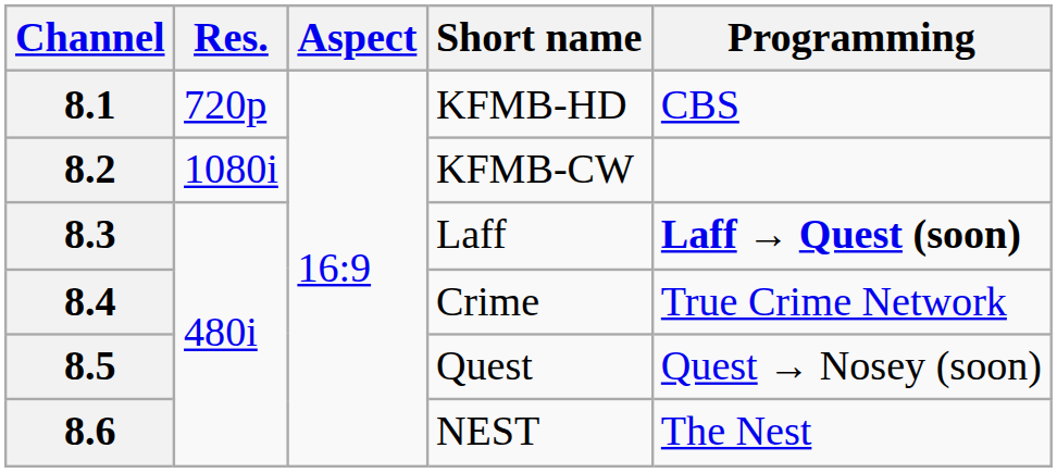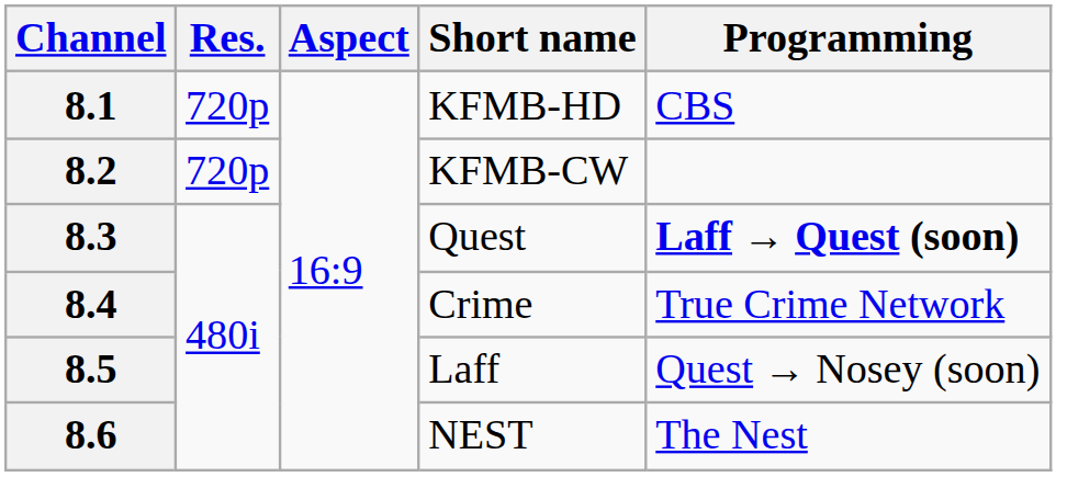 <table class="wikitable">
 <tr>
 <th scope = "col"><a href='#'>Channel</a></th>
 <th scope = "col"><a href='#'>Res.</a></th>
 <th scope = "col"><a href='#'>Aspect</a></th>
 <th scope = "col">Short name</th>
 <th scope = "col">Programming</th>
 </tr>
 <tr>
 <th scope = "row">8.1</th>
 <td><a href='#'>720p</a></td>
 <td rowspan=6><a href='#'>16:9</a></td>
 <td>KFMB-HD</td>
 <td><a href='#'>CBS</a></td>
 </tr>
 <tr>
 <th scope = "row">8.2</th>
-<td><a href='#'>1080i</a></td>
+<td><a href='#'>720p</a></td>
 <td>KFMB-CW</td>
 <td></td>
 </tr>
 <tr>
 <th scope = "row">8.3</th>
 <td rowspan=4><a href='#'>480i</a></td>
-<td>Laff</td>
+<td>Quest</td>
 <td><strong><a href='#'>Laff</a> → <a href='#'>Quest</a> (soon)</strong></td>
 </tr>
 <tr>
 <th scope = "row">8.4</th>
 <td>Crime</td>
 <td><a href='#'>True Crime Network</a></td>
 </tr>
 <tr>
 <th scope = "row">8.5</th>
-<td>Quest</td>
+<td>Laff</td>
 <td><a href='#'>Quest</a> → Nosey (soon)</td>
 </tr>
 <tr>
 <th scope = "row">8.6</th>
 <td>NEST</td>
 <td><a href='#'>The Nest</a></td>
 </tr>
 </table>
